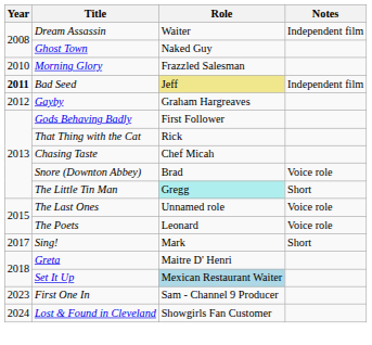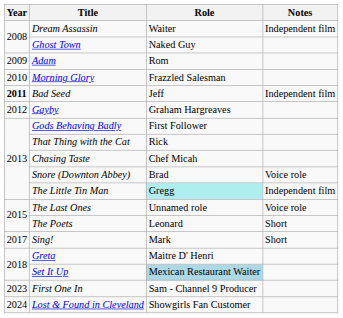 <table class="wikitable sortable">
 <tr>
 <th>Year</th>
 <th>Title</th>
 <th>Role</th>
 <th>Notes</th>
 </tr>
 <tr>
 <td rowspan="2">2008</td>
 <td><em>Dream Assassin</em></td>
 <td>Waiter</td>
 <td>Independent film</td>
 </tr>
 <tr>
 <td><em><a href='#'>Ghost Town</a></em></td>
 <td>Naked Guy</td>
 <td></td>
 </tr>
 <tr>
+<td>2009</td>
+<td><em><a href='#'>Adam</a></em></td>
+<td>Rom</td>
+<td></td>
+</tr>
+<tr>
 <td>2010</td>
 <td><em><a href='#'>Morning Glory</a></em></td>
 <td>Frazzled Salesman</td>
 <td></td>
 </tr>
 <tr>
 <td><strong>2011</strong></td>
 <td><em>Bad Seed</em></td>
-<td style="background: khaki;">Jeff</td>
+<td>Jeff</td>
 <td>Independent film</td>
 </tr>
 <tr>
 <td>2012</td>
 <td><em><a href='#'>Gayby</a></em></td>
 <td>Graham Hargreaves</td>
 <td></td>
 </tr>
 <tr>
 <td rowspan="5">2013</td>
 <td><em><a href='#'>Gods Behaving Badly</a></em></td>
 <td>First Follower</td>
 <td></td>
 </tr>
 <tr>
 <td><em>That Thing with the Cat</em></td>
 <td>Rick</td>
 <td></td>
 </tr>
 <tr>
 <td><em>Chasing Taste</em></td>
 <td>Chef Micah</td>
 <td></td>
 </tr>
 <tr>
 <td><em>Snore (Downton Abbey)</em></td>
 <td>Brad</td>
 <td>Voice role</td>
 </tr>
 <tr>
 <td><em>The Little Tin Man</em></td>
 <td style="background: paleturquoise;">Gregg</td>
-<td>Short</td>
+<td>Independent film</td>
 </tr>
 <tr>
 <td rowspan="2">2015</td>
 <td><em>The Last Ones</em></td>
 <td>Unnamed role</td>
 <td>Voice role</td>
 </tr>
 <tr>
 <td><em>The Poets</em></td>
 <td>Leonard</td>
-<td>Voice role</td>
+<td>Short</td>
 </tr>
 <tr>
 <td>2017</td>
 <td><em>Sing!</em></td>
 <td>Mark</td>
 <td>Short</td>
 </tr>
 <tr>
 <td rowspan="2">2018</td>
 <td><em><a href='#'>Greta</a></em></td>
 <td>Maitre D' Henri</td>
 <td></td>
 </tr>
 <tr>
 <td><em><a href='#'>Set It Up</a></em></td>
 <td style="background: lightblue;">Mexican Restaurant Waiter</td>
 <td></td>
 </tr>
 <tr>
 <td>2023</td>
 <td><em>First One In</em></td>
 <td>Sam - Channel 9 Producer</td>
 <td></td>
 </tr>
 <tr>
 <td>2024</td>
 <td><em><a href='#'>Lost & Found in Cleveland</a></em></td>
 <td>Showgirls Fan Customer</td>
 <td></td>
 </tr>
 </table>
